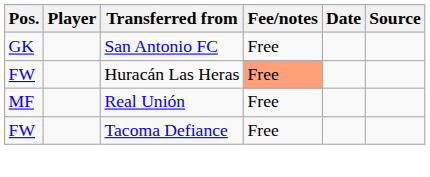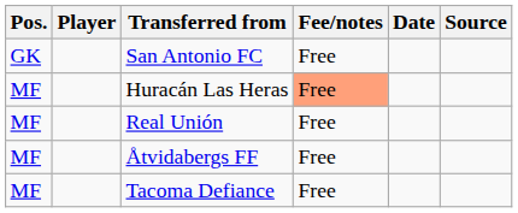 <table class="wikitable sortable" style="text-align: left">
 <tr>
 <th><strong>Pos.</strong></th>
 <th><strong>Player</strong></th>
 <th><strong>Transferred from</strong></th>
 <th><strong>Fee/notes</strong></th>
 <th><strong>Date</strong></th>
 <th><strong>Source</strong></th>
 </tr>
 <tr>
 <td><a href='#'>GK</a></td>
 <td> </td>
 <td><a href='#'>San Antonio FC</a> </td>
 <td>Free</td>
 <td></td>
 <td></td>
 </tr>
 <tr>
-<td><a href='#'>FW</a></td>
+<td><a href='#'>MF</a></td>
 <td> </td>
 <td>Huracán Las Heras </td>
 <td style="background: lightsalmon;">Free</td>
 <td></td>
 <td></td>
 </tr>
 <tr>
 <td><a href='#'>MF</a></td>
 <td> </td>
 <td><a href='#'>Real Unión</a> </td>
 <td>Free</td>
 <td></td>
 <td></td>
 </tr>
 <tr>
-<td><a href='#'>FW</a></td>
+<td><a href='#'>MF</a></td>
+<td> </td>
+<td><a href='#'>Åtvidabergs FF</a> </td>
+<td>Free</td>
+<td></td>
+<td></td>
+</tr>
+<tr>
+<td><a href='#'>MF</a></td>
 <td> </td>
 <td><a href='#'>Tacoma Defiance</a> </td>
 <td>Free</td>
 <td></td>
 <td></td>
 </tr>
 </table>
